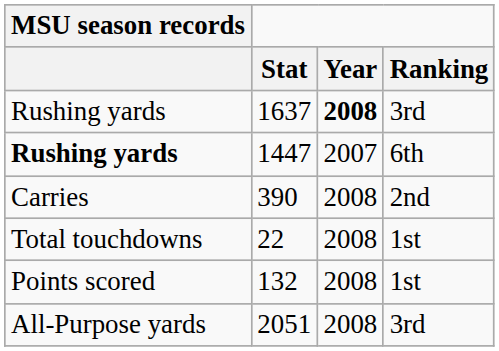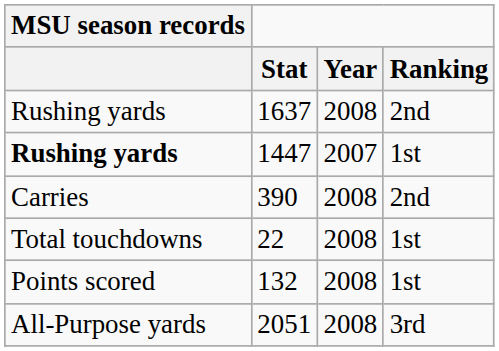 <table class="wikitable collapsible collapsed">
 <tr>
 <th>MSU season records</th>
 </tr>
 <tr>
 <th></th>
 <th>Stat</th>
 <th>Year</th>
 <th>Ranking</th>
 </tr>
 <tr>
 <td>Rushing yards</td>
 <td>1637</td>
-<td><strong>2008</strong></td>
-<td>3rd</td>
+<td>2008</td>
+<td>2nd</td>
 </tr>
 <tr>
 <td><strong>Rushing yards</strong></td>
 <td>1447</td>
 <td>2007</td>
-<td>6th</td>
+<td>1st</td>
 </tr>
 <tr>
 <td>Carries</td>
 <td>390</td>
 <td>2008</td>
 <td>2nd</td>
 </tr>
 <tr>
 <td>Total touchdowns</td>
 <td>22</td>
 <td>2008</td>
 <td>1st</td>
 </tr>
 <tr>
 <td>Points scored</td>
 <td>132</td>
 <td>2008</td>
 <td>1st</td>
 </tr>
 <tr>
 <td>All-Purpose yards</td>
 <td>2051</td>
 <td>2008</td>
 <td>3rd</td>
 </tr>
 </table>
